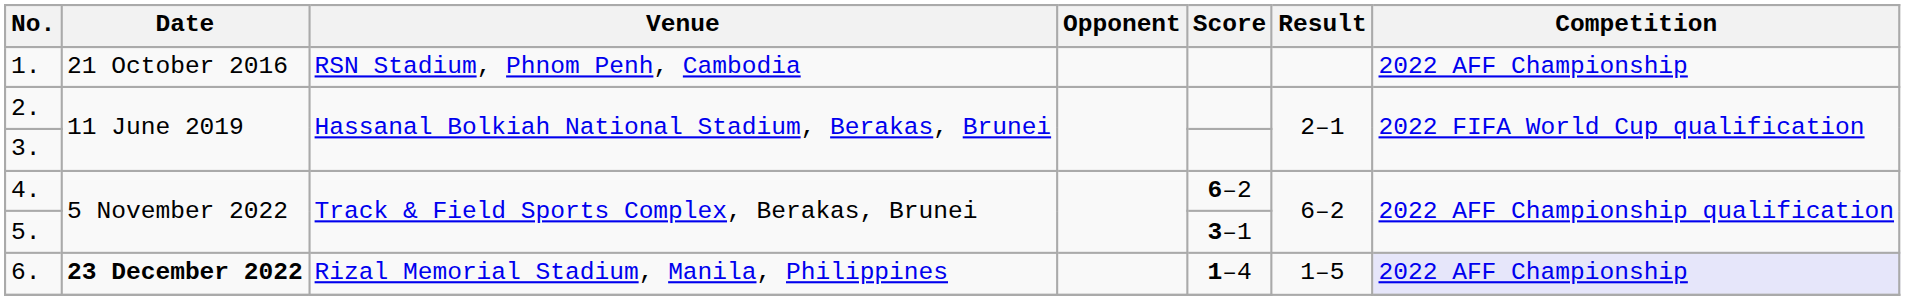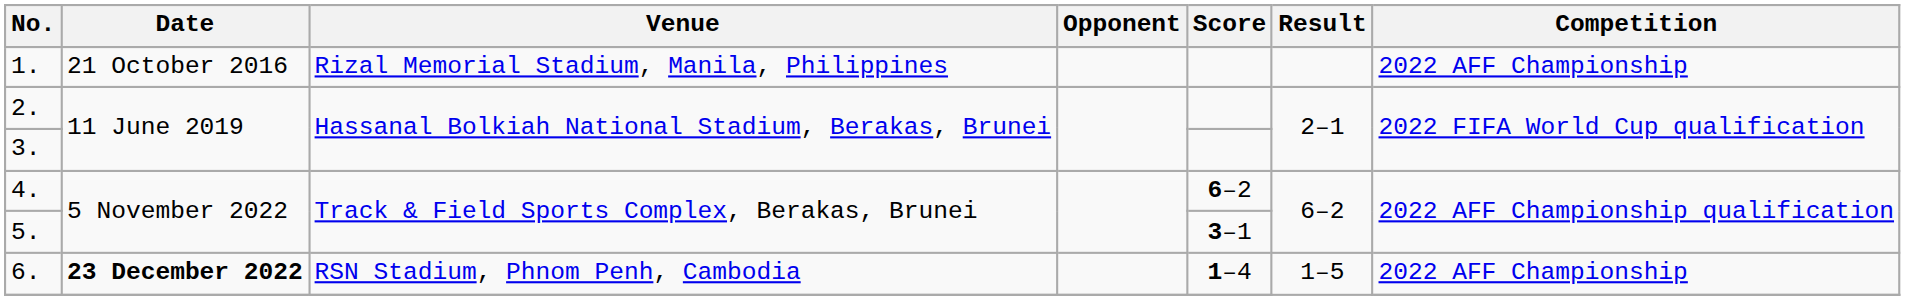 <table class="wikitable" style="font-size:90%;">
 <tr>
 <th>No.</th>
 <th>Date</th>
 <th>Venue</th>
 <th>Opponent</th>
 <th>Score</th>
 <th>Result</th>
 <th>Competition</th>
 </tr>
 <tr>
 <td>1.</td>
 <td>21 October 2016</td>
-<td><a href='#'>RSN Stadium</a>, <a href='#'>Phnom Penh</a>, <a href='#'>Cambodia</a></td>
+<td><a href='#'>Rizal Memorial Stadium</a>, <a href='#'>Manila</a>, <a href='#'>Philippines</a></td>
 <td></td>
 <td></td>
 <td></td>
 <td><a href='#'>2022 AFF Championship</a></td>
 </tr>
 <tr>
 <td>2.</td>
 <td rowspan=2>11 June 2019</td>
 <td rowspan=2><a href='#'>Hassanal Bolkiah National Stadium</a>, <a href='#'>Berakas</a>, <a href='#'>Brunei</a></td>
 <td rowspan=2></td>
 <td></td>
 <td rowspan=2 style="text-align:center;">2–1</td>
 <td rowspan=2><a href='#'>2022 FIFA World Cup qualification</a></td>
 </tr>
 <tr>
 <td>3.</td>
 <td></td>
 </tr>
 <tr>
 <td>4.</td>
 <td rowspan=2>5 November 2022</td>
 <td rowspan=2><a href='#'>Track & Field Sports Complex</a>, Berakas, Brunei</td>
 <td rowspan=2></td>
 <td align=center><strong>6</strong>–2</td>
 <td rowspan=2 align=center>6–2</td>
 <td rowspan=2><a href='#'>2022 AFF Championship qualification</a></td>
 </tr>
 <tr>
 <td>5.</td>
 <td align=center><strong>3</strong>–1</td>
 </tr>
 <tr>
 <td>6.</td>
 <td><strong>23 December 2022</strong></td>
-<td><a href='#'>Rizal Memorial Stadium</a>, <a href='#'>Manila</a>, <a href='#'>Philippines</a></td>
+<td><a href='#'>RSN Stadium</a>, <a href='#'>Phnom Penh</a>, <a href='#'>Cambodia</a></td>
 <td></td>
 <td align=center><strong>1</strong>–4</td>
 <td rowspan=2 align=center>1–5</td>
-<td style="background: lavender;"><a href='#'>2022 AFF Championship</a></td>
+<td><a href='#'>2022 AFF Championship</a></td>
 </tr>
 <tr>
 </tr>
 </table>
